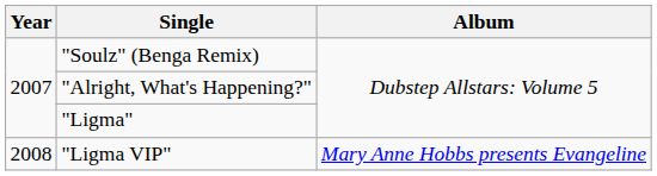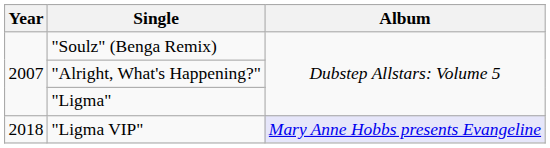 <table class="wikitable">
 <tr>
 <th>Year</th>
 <th>Single</th>
 <th>Album</th>
 </tr>
 <tr>
 <td rowspan="3">2007</td>
 <td>"Soulz" (Benga Remix)</td>
 <td rowspan="3" style="text-align:center;"><em>Dubstep Allstars: Volume 5</em></td>
 </tr>
 <tr>
 <td>"Alright, What's Happening?"</td>
 </tr>
 <tr>
 <td>"Ligma"</td>
 </tr>
 <tr>
-<td>2008</td>
+<td>2018</td>
 <td>"Ligma VIP"</td>
-<td style="text-align:center;"><em><a href='#'>Mary Anne Hobbs presents Evangeline</a></em></td>
+<td style="background: lavender; text-align:center;"><em><a href='#'>Mary Anne Hobbs presents Evangeline</a></em></td>
 </tr>
 </table>
